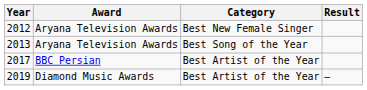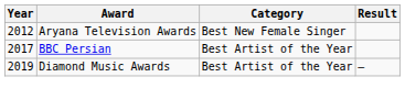 <table class="wikitable sortable">
 <tr>
 <th>Year</th>
 <th>Award</th>
 <th>Category</th>
 <th>Result</th>
 </tr>
 <tr>
 <td>2012</td>
 <td>Aryana Television Awards</td>
 <td>Best New Female Singer</td>
-<td></td>
-</tr>
-<tr>
-<td>2013</td>
-<td>Aryana Television Awards</td>
-<td>Best Song of the Year</td>
 <td></td>
 </tr>
 <tr>
 <td>2017</td>
 <td><a href='#'>BBC Persian</a></td>
 <td>Best Artist of the Year</td>
 <td></td>
 </tr>
 <tr>
 <td>2019</td>
 <td>Diamond Music Awards</td>
 <td>Best Artist of the Year</td>
 <td>—</td>
 </tr>
 </table>
